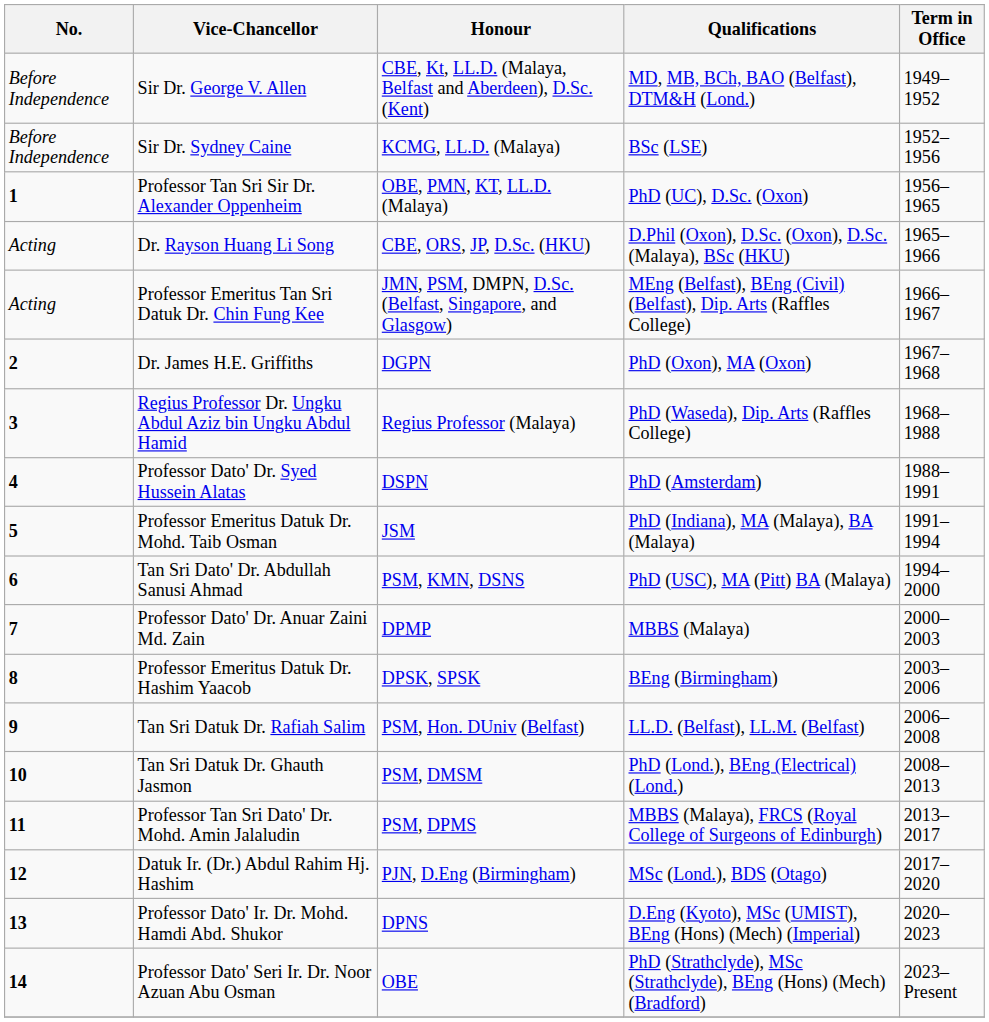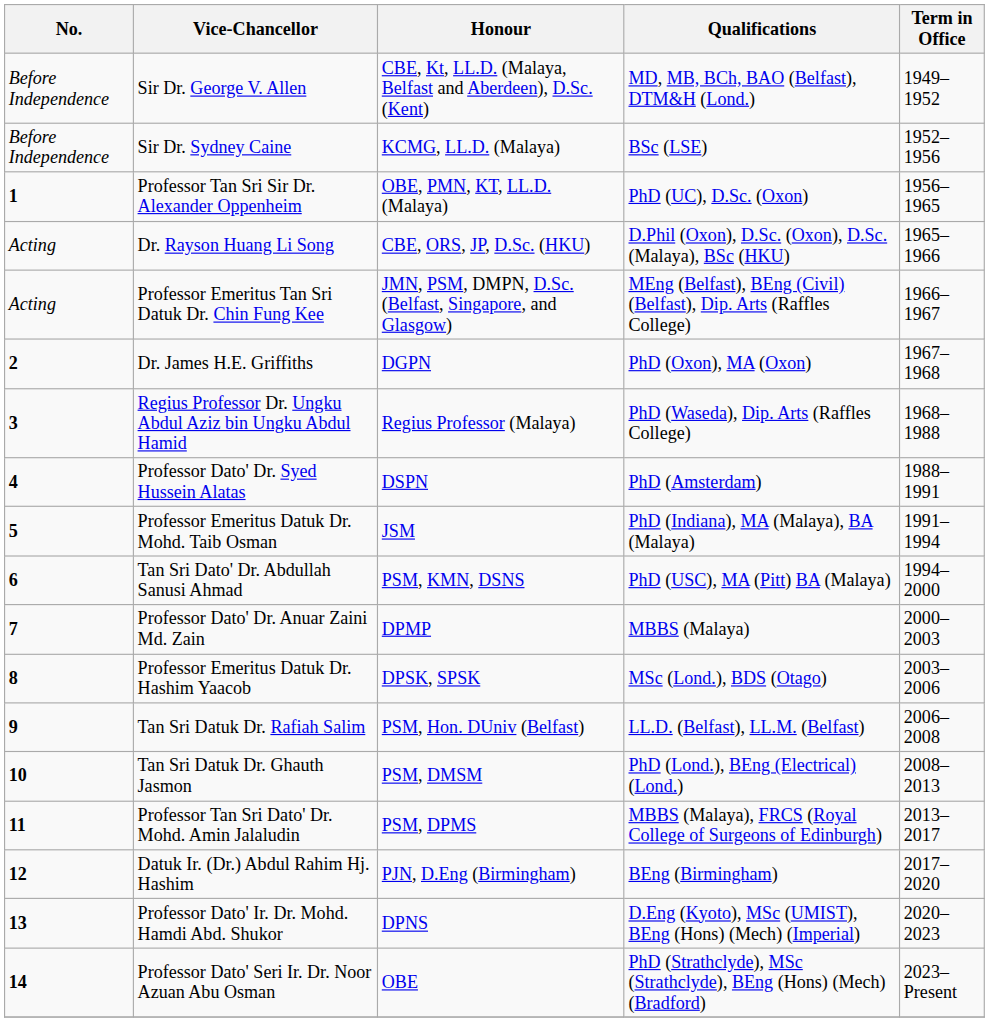 <table class="wikitable">
 <tr>
 <th>No.</th>
 <th>Vice-Chancellor</th>
 <th>Honour</th>
 <th>Qualifications</th>
 <th>Term in Office</th>
 </tr>
 <tr>
 <td><em>Before Independence</em></td>
 <td>Sir Dr. <a href='#'>George V. Allen</a></td>
 <td><a href='#'>CBE</a>, <a href='#'>Kt</a>, <a href='#'>LL.D.</a> (Malaya, <a href='#'>Belfast</a> and <a href='#'>Aberdeen</a>), <a href='#'>D.Sc.</a> (<a href='#'>Kent</a>)</td>
 <td><a href='#'>MD</a>, <a href='#'>MB, BCh, BAO</a> (<a href='#'>Belfast</a>), <a href='#'>DTM&H</a> (<a href='#'>Lond.</a>)</td>
 <td>1949–1952</td>
 </tr>
 <tr>
 <td><em>Before Independence</em></td>
 <td>Sir Dr. <a href='#'>Sydney Caine</a></td>
 <td><a href='#'>KCMG</a>, <a href='#'>LL.D.</a> (Malaya)</td>
 <td><a href='#'>BSc</a> (<a href='#'>LSE</a>)</td>
 <td>1952–1956</td>
 </tr>
 <tr>
 <td><strong>1</strong></td>
 <td>Professor Tan Sri Sir Dr. <a href='#'>Alexander Oppenheim</a></td>
 <td><a href='#'>OBE</a>, <a href='#'>PMN</a>, <a href='#'>KT</a>, <a href='#'>LL.D.</a> (Malaya)</td>
 <td><a href='#'>PhD</a> (<a href='#'>UC</a>), <a href='#'>D.Sc.</a> (<a href='#'>Oxon</a>)</td>
 <td>1956–1965</td>
 </tr>
 <tr>
 <td><em>Acting</em></td>
 <td>Dr. <a href='#'>Rayson Huang Li Song</a></td>
 <td><a href='#'>CBE</a>, <a href='#'>ORS</a>, <a href='#'>JP</a>, <a href='#'>D.Sc.</a> (<a href='#'>HKU</a>)</td>
 <td><a href='#'>D.Phil</a> (<a href='#'>Oxon</a>), <a href='#'>D.Sc.</a> (<a href='#'>Oxon</a>), <a href='#'>D.Sc.</a> (Malaya), <a href='#'>BSc</a> (<a href='#'>HKU</a>)</td>
 <td>1965–1966</td>
 </tr>
 <tr>
 <td><em>Acting</em></td>
 <td>Professor Emeritus Tan Sri Datuk Dr. <a href='#'>Chin Fung Kee</a></td>
 <td><a href='#'>JMN</a>, <a href='#'>PSM</a>, DMPN, <a href='#'>D.Sc.</a> (<a href='#'>Belfast</a>, <a href='#'>Singapore</a>, and <a href='#'>Glasgow</a>)</td>
 <td><a href='#'>MEng</a> (<a href='#'>Belfast</a>), <a href='#'>BEng (Civil)</a> (<a href='#'>Belfast</a>), <a href='#'>Dip. Arts</a> (Raffles College)</td>
 <td>1966–1967</td>
 </tr>
 <tr>
 <td><strong>2</strong></td>
 <td>Dr. James H.E. Griffiths</td>
 <td><a href='#'>DGPN</a></td>
 <td><a href='#'>PhD</a> (<a href='#'>Oxon</a>), <a href='#'>MA</a> (<a href='#'>Oxon</a>)</td>
 <td>1967–1968</td>
 </tr>
 <tr>
 <td><strong>3</strong></td>
 <td><a href='#'>Regius Professor</a> Dr. <a href='#'>Ungku Abdul Aziz bin Ungku Abdul Hamid</a></td>
 <td><a href='#'>Regius Professor</a> (Malaya)</td>
 <td><a href='#'>PhD</a> (<a href='#'>Waseda</a>), <a href='#'>Dip. Arts</a> (Raffles College)</td>
 <td>1968–1988</td>
 </tr>
 <tr>
 <td><strong>4</strong></td>
 <td>Professor Dato' Dr. <a href='#'>Syed Hussein Alatas</a></td>
 <td><a href='#'>DSPN</a></td>
 <td><a href='#'>PhD</a> (<a href='#'>Amsterdam</a>)</td>
 <td>1988–1991</td>
 </tr>
 <tr>
 <td><strong>5</strong></td>
 <td>Professor Emeritus Datuk Dr. Mohd. Taib Osman</td>
 <td><a href='#'>JSM</a></td>
 <td><a href='#'>PhD</a> (<a href='#'>Indiana</a>), <a href='#'>MA</a> (Malaya), <a href='#'>BA</a> (Malaya)</td>
 <td>1991–1994</td>
 </tr>
 <tr>
 <td><strong>6</strong></td>
 <td>Tan Sri Dato' Dr. Abdullah Sanusi Ahmad</td>
 <td><a href='#'>PSM</a>, <a href='#'>KMN</a>, <a href='#'>DSNS</a></td>
 <td><a href='#'>PhD</a> (<a href='#'>USC</a>), <a href='#'>MA</a> (<a href='#'>Pitt</a>) <a href='#'>BA</a> (Malaya)</td>
 <td>1994–2000</td>
 </tr>
 <tr>
 <td><strong>7</strong></td>
 <td>Professor Dato' Dr. Anuar Zaini Md. Zain</td>
 <td><a href='#'>DPMP</a></td>
 <td><a href='#'>MBBS</a> (Malaya)</td>
 <td>2000–2003</td>
 </tr>
 <tr>
 <td><strong>8</strong></td>
 <td>Professor Emeritus Datuk Dr. Hashim Yaacob</td>
 <td><a href='#'>DPSK</a>, <a href='#'>SPSK</a></td>
-<td><a href='#'>BEng</a> (<a href='#'>Birmingham</a>)</td>
+<td><a href='#'>MSc</a> (<a href='#'>Lond.</a>), <a href='#'>BDS</a> (<a href='#'>Otago</a>)</td>
 <td>2003–2006</td>
 </tr>
 <tr>
 <td><strong>9</strong></td>
 <td>Tan Sri Datuk Dr. <a href='#'>Rafiah Salim</a></td>
 <td><a href='#'>PSM</a>, <a href='#'>Hon. DUniv</a> (<a href='#'>Belfast</a>)</td>
 <td><a href='#'>LL.D.</a> (<a href='#'>Belfast</a>), <a href='#'>LL.M.</a> (<a href='#'>Belfast</a>)</td>
 <td>2006–2008</td>
 </tr>
 <tr>
 <td><strong>10</strong></td>
 <td>Tan Sri Datuk Dr. Ghauth Jasmon</td>
 <td><a href='#'>PSM</a>, <a href='#'>DMSM</a></td>
 <td><a href='#'>PhD</a> (<a href='#'>Lond.</a>), <a href='#'>BEng (Electrical)</a> (<a href='#'>Lond.</a>)</td>
 <td>2008–2013</td>
 </tr>
 <tr>
 <td><strong>11</strong></td>
 <td>Professor Tan Sri Dato' Dr. Mohd. Amin Jalaludin</td>
 <td><a href='#'>PSM</a>, <a href='#'>DPMS</a></td>
 <td><a href='#'>MBBS</a> (Malaya), <a href='#'>FRCS</a> (<a href='#'>Royal College of Surgeons of Edinburgh</a>)</td>
 <td>2013–2017</td>
 </tr>
 <tr>
 <td><strong>12</strong></td>
 <td>Datuk Ir. (Dr.) Abdul Rahim Hj. Hashim</td>
 <td><a href='#'>PJN</a>, <a href='#'>D.Eng</a> (<a href='#'>Birmingham</a>)</td>
-<td><a href='#'>MSc</a> (<a href='#'>Lond.</a>), <a href='#'>BDS</a> (<a href='#'>Otago</a>)</td>
+<td><a href='#'>BEng</a> (<a href='#'>Birmingham</a>)</td>
 <td>2017–2020</td>
 </tr>
 <tr>
 <td><strong>13</strong></td>
 <td>Professor Dato' Ir. Dr. Mohd. Hamdi Abd. Shukor</td>
 <td><a href='#'>DPNS</a></td>
 <td><a href='#'>D.Eng</a> (<a href='#'>Kyoto</a>), <a href='#'>MSc</a> (<a href='#'>UMIST</a>), <a href='#'>BEng</a> (Hons) (Mech) (<a href='#'>Imperial</a>)</td>
 <td>2020–2023</td>
 </tr>
 <tr>
 <td><strong>14</strong></td>
 <td>Professor Dato' Seri Ir. Dr. Noor Azuan Abu Osman</td>
 <td><a href='#'>OBE</a></td>
 <td><a href='#'>PhD</a> (<a href='#'>Strathclyde</a>), <a href='#'>MSc</a> (<a href='#'>Strathclyde</a>), <a href='#'>BEng</a> (Hons) (Mech) (<a href='#'>Bradford</a>)</td>
 <td>2023–Present</td>
 </tr>
 <tr>
 </tr>
 </table>
